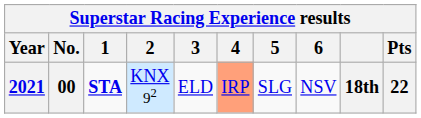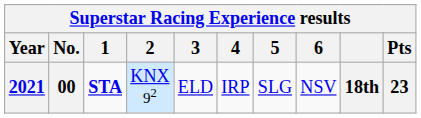 <table class="wikitable" style="text-align:center">
 <tr>
 <th colspan=10><a href='#'>Superstar Racing Experience</a> results</th>
 </tr>
 <tr>
 <th>Year</th>
 <th>No.</th>
 <th>1</th>
 <th>2</th>
 <th>3</th>
 <th>4</th>
 <th>5</th>
 <th>6</th>
 <th></th>
 <th>Pts</th>
 </tr>
 <tr>
 <th><a href='#'>2021</a></th>
 <th>00</th>
 <td><strong><a href='#'>STA</a></strong></td>
 <td style="background:#CFEAFF;"><a href='#'>KNX</a><br><small>9<sup>2</sup></small></td>
 <td><a href='#'>ELD</a></td>
-<td style="background: lightsalmon;"><a href='#'>IRP</a></td>
+<td><a href='#'>IRP</a></td>
 <td><a href='#'>SLG</a></td>
 <td><a href='#'>NSV</a></td>
 <th>18th</th>
-<th>22</th>
+<th>23</th>
 </tr>
 </table>
